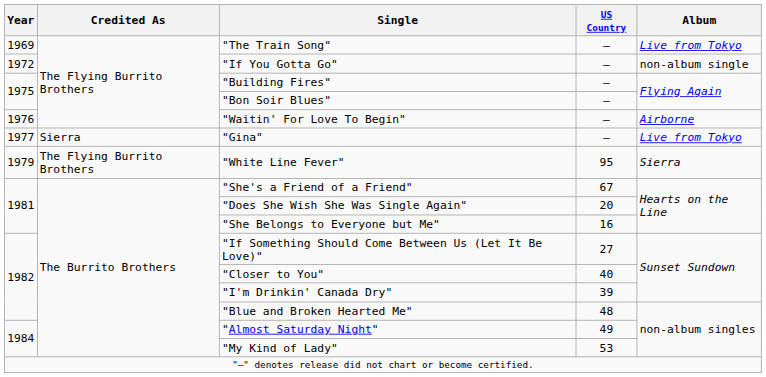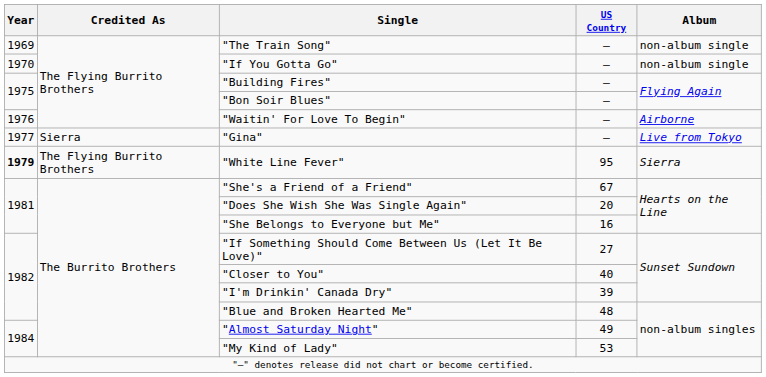 <table class="wikitable">
 <tr>
 <th>Year</th>
 <th>Credited As</th>
 <th>Single</th>
 <th><small><a href='#'>US Country</a></small></th>
 <th>Album</th>
 </tr>
 <tr>
 <td>1969</td>
 <td rowspan="5">The Flying Burrito Brothers</td>
 <td>"The Train Song"</td>
 <td style="text-align:center;">—</td>
-<td><em><a href='#'>Live from Tokyo</a></em></td>
+<td>non-album single</td>
 </tr>
 <tr>
-<td>1972</td>
+<td>1970</td>
 <td>"If You Gotta Go"</td>
 <td style="text-align:center;">—</td>
 <td>non-album single</td>
 </tr>
 <tr>
 <td rowspan="2">1975</td>
 <td>"Building Fires"</td>
 <td style="text-align:center;">—</td>
 <td rowspan="2"><em><a href='#'>Flying Again</a></em></td>
 </tr>
 <tr>
 <td>"Bon Soir Blues"</td>
 <td style="text-align:center;">—</td>
 </tr>
 <tr>
 <td>1976</td>
 <td>"Waitin' For Love To Begin"</td>
 <td style="text-align:center;">—</td>
 <td><em><a href='#'>Airborne</a></em></td>
 </tr>
 <tr>
 <td>1977</td>
 <td>Sierra</td>
 <td>"Gina"</td>
 <td style="text-align:center;">—</td>
 <td><em><a href='#'>Live from Tokyo</a></em></td>
 </tr>
 <tr>
-<td>1979</td>
+<td><strong>1979</strong></td>
 <td>The Flying Burrito Brothers</td>
 <td>"White Line Fever"</td>
 <td style="text-align:center;">95</td>
 <td><em>Sierra</em></td>
 </tr>
 <tr>
 <td rowspan="3">1981</td>
 <td rowspan="9">The Burrito Brothers</td>
 <td>"She's a Friend of a Friend"</td>
 <td style="text-align:center;">67</td>
 <td rowspan="3"><em>Hearts on the Line</em></td>
 </tr>
 <tr>
 <td>"Does She Wish She Was Single Again"</td>
 <td style="text-align:center;">20</td>
 </tr>
 <tr>
 <td>"She Belongs to Everyone but Me"</td>
 <td style="text-align:center;">16</td>
 </tr>
 <tr>
 <td rowspan="4">1982</td>
 <td>"If Something Should Come Between Us (Let It Be Love)"</td>
 <td style="text-align:center;">27</td>
 <td rowspan="3"><em>Sunset Sundown</em></td>
 </tr>
 <tr>
 <td>"Closer to You"</td>
 <td style="text-align:center;">40</td>
 </tr>
 <tr>
 <td>"I'm Drinkin' Canada Dry"</td>
 <td style="text-align:center;">39</td>
 </tr>
 <tr>
 <td>"Blue and Broken Hearted Me"</td>
 <td style="text-align:center;">48</td>
 <td rowspan="3">non-album singles</td>
 </tr>
 <tr>
 <td rowspan="2">1984</td>
 <td>"<a href='#'>Almost Saturday Night</a>"</td>
 <td style="text-align:center;">49</td>
 </tr>
 <tr>
 <td>"My Kind of Lady"</td>
 <td style="text-align:center;">53</td>
 </tr>
 <tr>
 <td colspan="25" style="text-align:center; font-size:8pt;">"—" denotes release did not chart or become certified.</td>
 </tr>
 </table>
